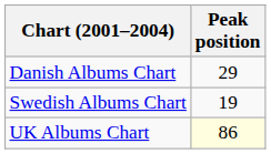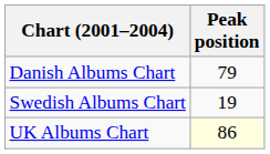 <table class="wikitable">
 <tr>
 <th>Chart (2001–2004)</th>
 <th>Peak<br>position</th>
 </tr>
 <tr>
 <td><a href='#'>Danish Albums Chart</a></td>
-<td style="text-align:center;">29</td>
+<td style="text-align:center;">79</td>
 </tr>
 <tr>
 <td><a href='#'>Swedish Albums Chart</a></td>
 <td style="text-align:center;">19</td>
 </tr>
 <tr>
 <td><a href='#'>UK Albums Chart</a></td>
 <td style="background: lightyellow; text-align:center;">86</td>
 </tr>
 </table>
